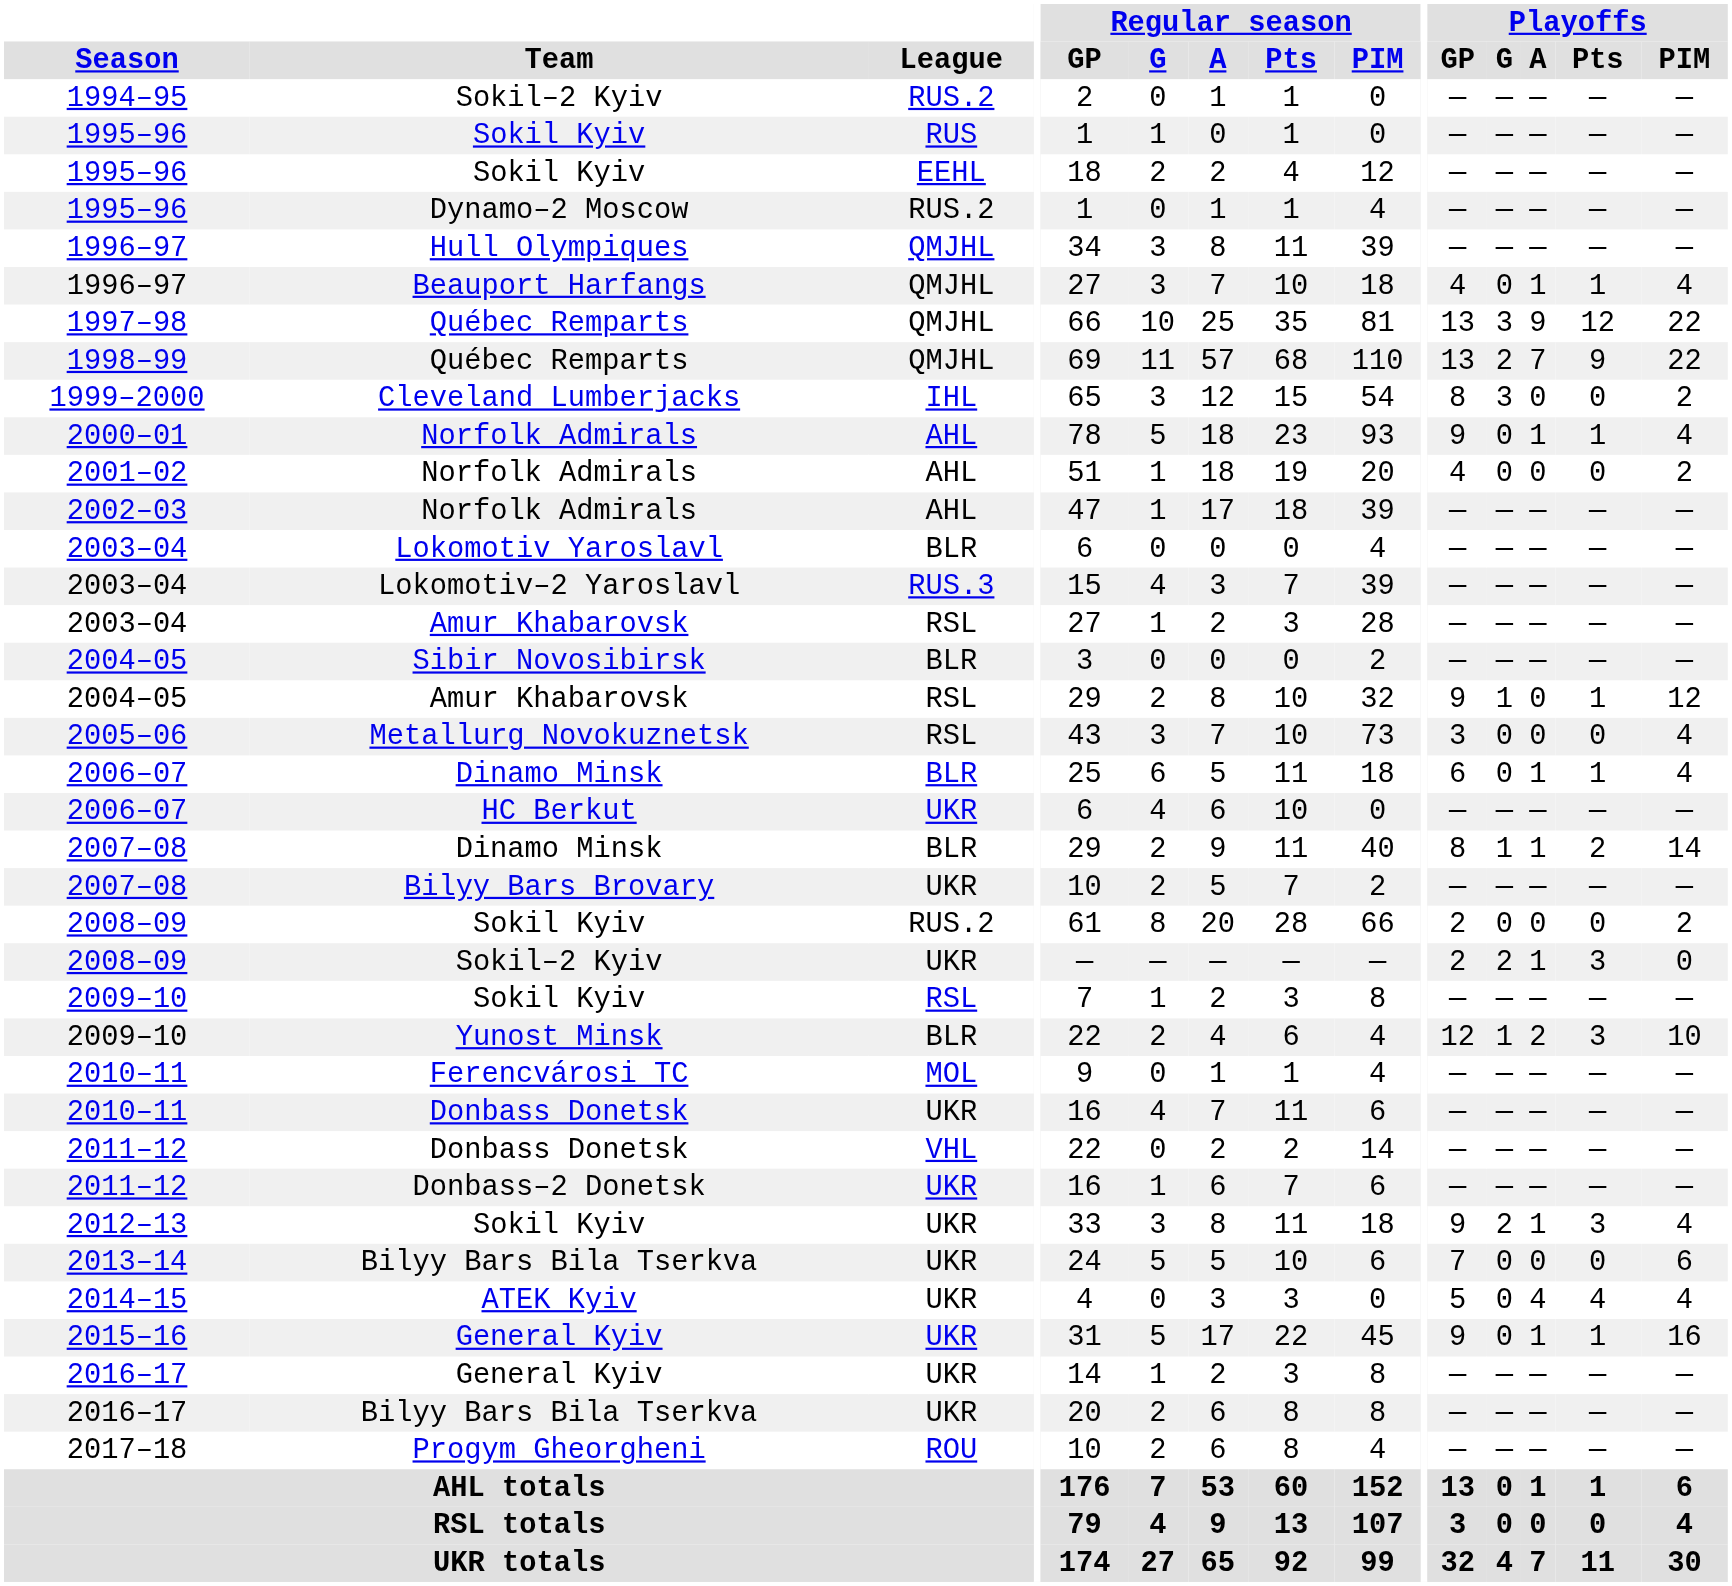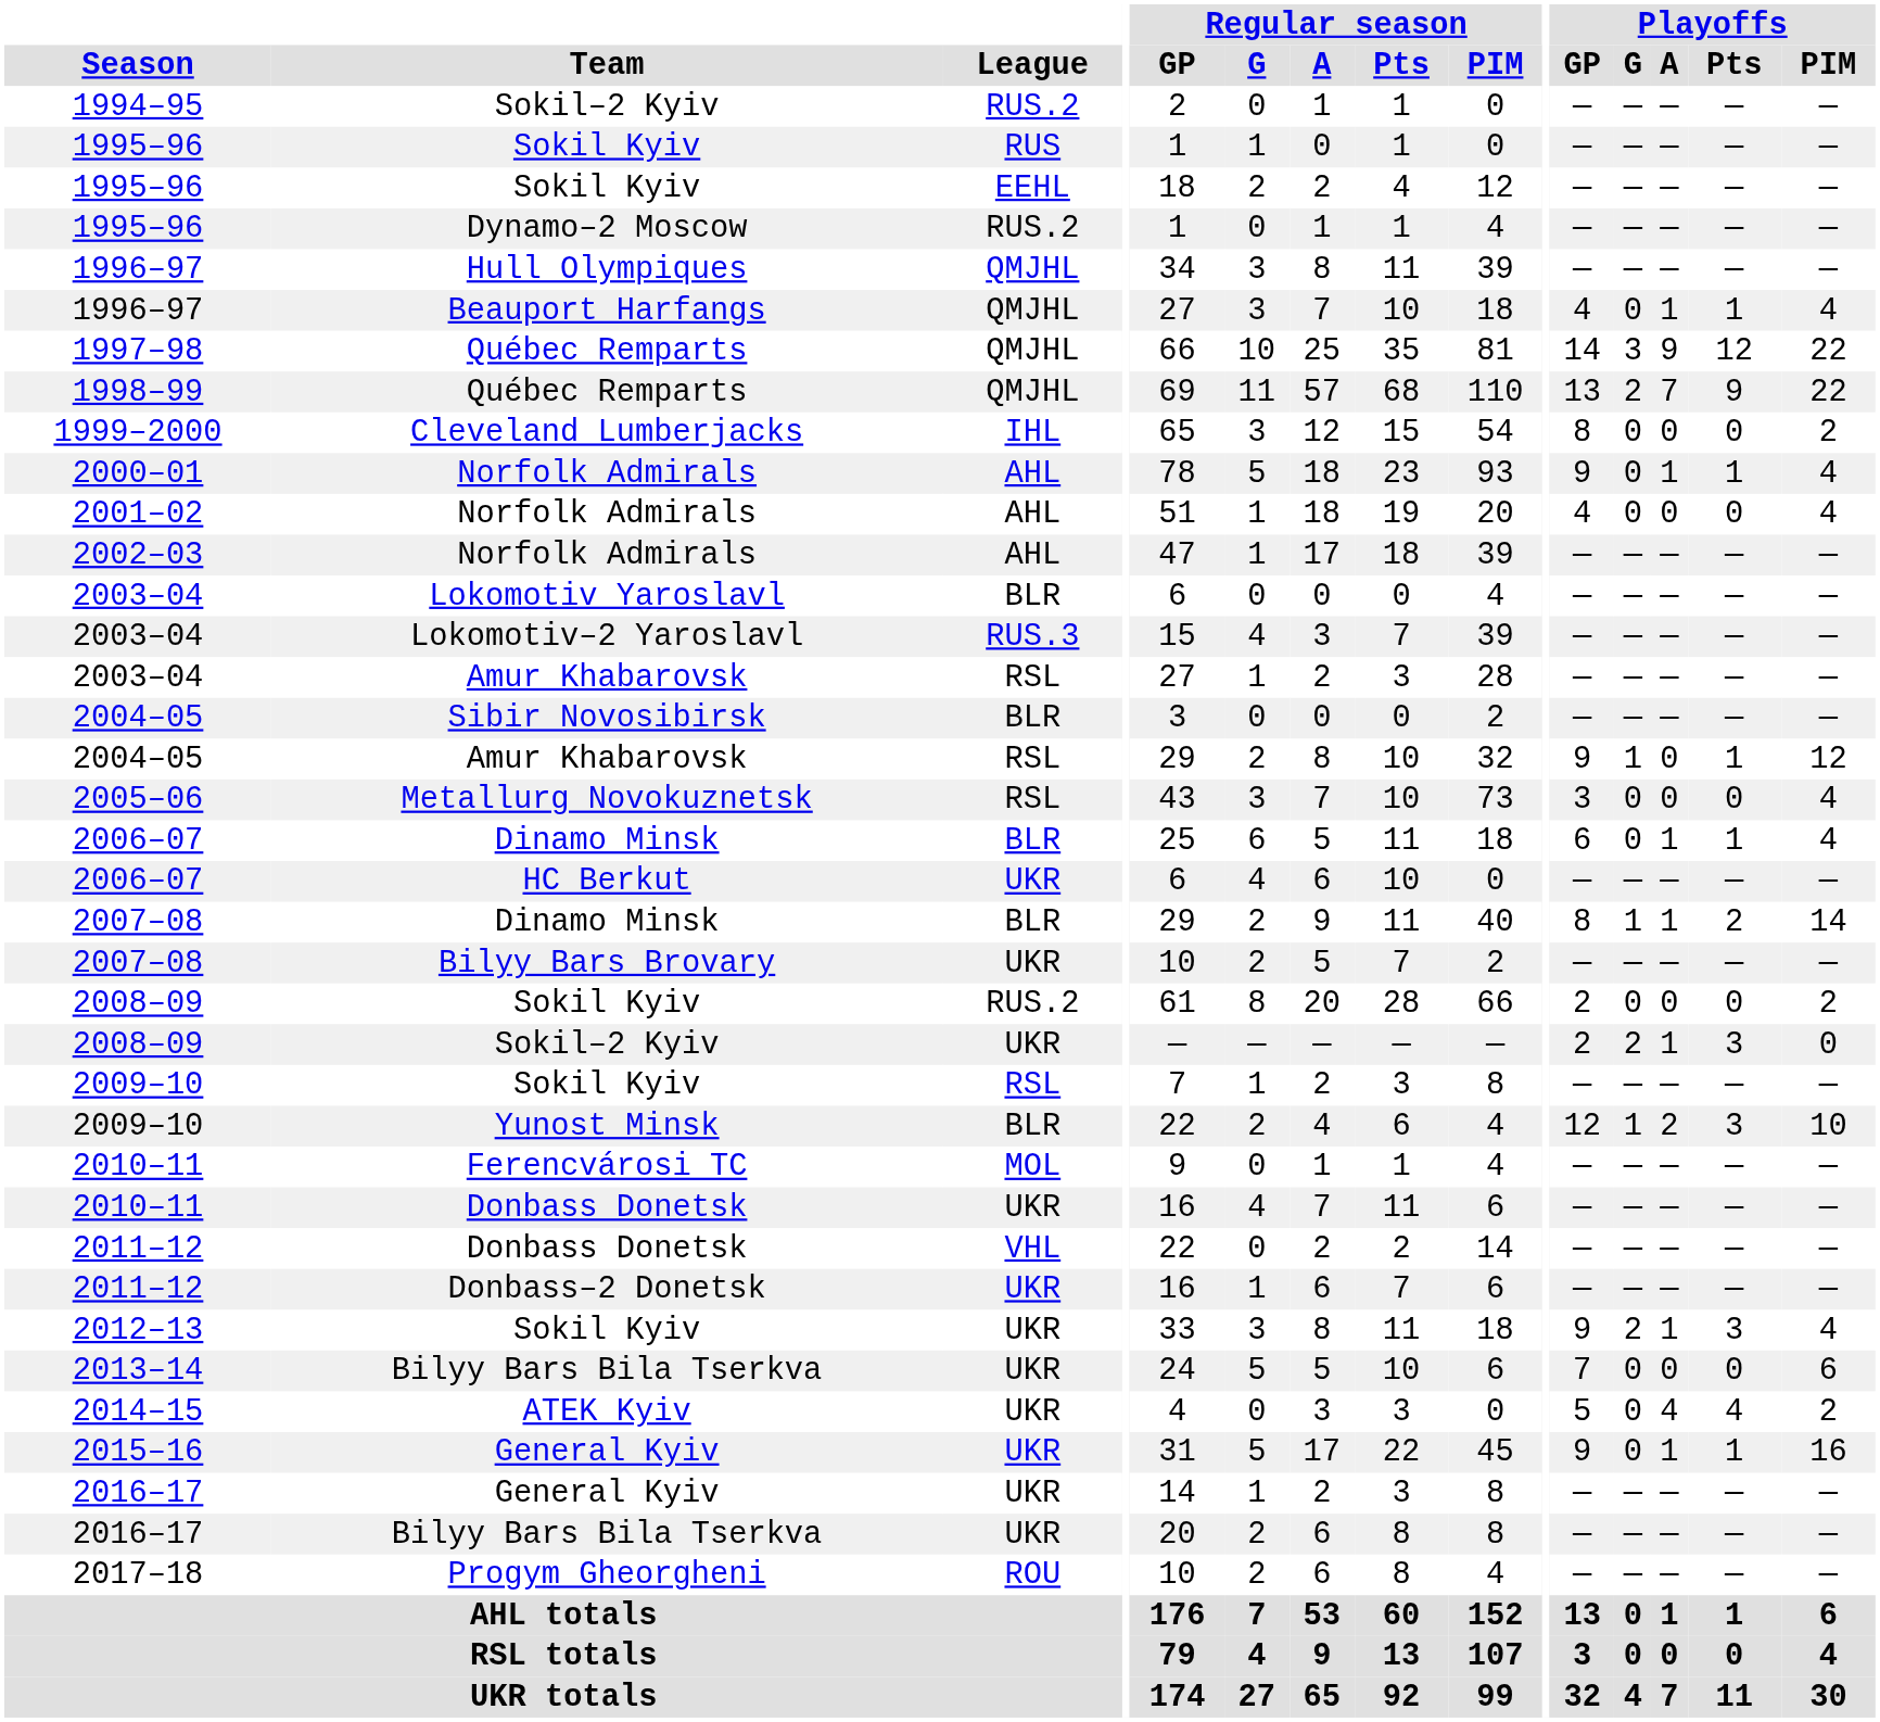 <table border="0" cellpadding="1" cellspacing="0" style="text-align:center; width:60em">
 <tr bgcolor="#e0e0e0">
 <th colspan="3" bgcolor="#ffffff"></th>
 <th rowspan="99" bgcolor="#ffffff"></th>
 <th colspan="5"><a href='#'>Regular season</a></th>
 <th rowspan="99" bgcolor="#ffffff"></th>
 <th colspan="5"><a href='#'>Playoffs</a></th>
 </tr>
 <tr bgcolor="#e0e0e0">
 <th><a href='#'>Season</a></th>
 <th>Team</th>
 <th>League</th>
 <th>GP</th>
 <th><a href='#'>G</a></th>
 <th><a href='#'>A</a></th>
 <th><a href='#'>Pts</a></th>
 <th><a href='#'>PIM</a></th>
 <th>GP</th>
 <th>G</th>
 <th>A</th>
 <th>Pts</th>
 <th>PIM</th>
 </tr>
 <tr>
 <td><a href='#'>1994–95</a></td>
 <td>Sokil–2 Kyiv</td>
 <td><a href='#'>RUS.2</a></td>
 <td>2</td>
 <td>0</td>
 <td>1</td>
 <td>1</td>
 <td>0</td>
 <td>—</td>
 <td>—</td>
 <td>—</td>
 <td>—</td>
 <td>—</td>
 </tr>
 <tr bgcolor="#f0f0f0">
 <td><a href='#'>1995–96</a></td>
 <td><a href='#'>Sokil Kyiv</a></td>
 <td><a href='#'>RUS</a></td>
 <td>1</td>
 <td>1</td>
 <td>0</td>
 <td>1</td>
 <td>0</td>
 <td>—</td>
 <td>—</td>
 <td>—</td>
 <td>—</td>
 <td>—</td>
 </tr>
 <tr>
 <td><a href='#'>1995–96</a></td>
 <td>Sokil Kyiv</td>
 <td><a href='#'>EEHL</a></td>
 <td>18</td>
 <td>2</td>
 <td>2</td>
 <td>4</td>
 <td>12</td>
 <td>—</td>
 <td>—</td>
 <td>—</td>
 <td>—</td>
 <td>—</td>
 </tr>
 <tr bgcolor="#f0f0f0">
 <td><a href='#'>1995–96</a></td>
 <td>Dynamo–2 Moscow</td>
 <td>RUS.2</td>
 <td>1</td>
 <td>0</td>
 <td>1</td>
 <td>1</td>
 <td>4</td>
 <td>—</td>
 <td>—</td>
 <td>—</td>
 <td>—</td>
 <td>—</td>
 </tr>
 <tr>
 <td><a href='#'>1996–97</a></td>
 <td><a href='#'>Hull Olympiques</a></td>
 <td><a href='#'>QMJHL</a></td>
 <td>34</td>
 <td>3</td>
 <td>8</td>
 <td>11</td>
 <td>39</td>
 <td>—</td>
 <td>—</td>
 <td>—</td>
 <td>—</td>
 <td>—</td>
 </tr>
 <tr bgcolor="#f0f0f0">
 <td>1996–97</td>
 <td><a href='#'>Beauport Harfangs</a></td>
 <td>QMJHL</td>
 <td>27</td>
 <td>3</td>
 <td>7</td>
 <td>10</td>
 <td>18</td>
 <td>4</td>
 <td>0</td>
 <td>1</td>
 <td>1</td>
 <td>4</td>
 </tr>
 <tr>
 <td><a href='#'>1997–98</a></td>
 <td><a href='#'>Québec Remparts</a></td>
 <td>QMJHL</td>
 <td>66</td>
 <td>10</td>
 <td>25</td>
 <td>35</td>
 <td>81</td>
-<td>13</td>
+<td>14</td>
 <td>3</td>
 <td>9</td>
 <td>12</td>
 <td>22</td>
 </tr>
 <tr bgcolor="#f0f0f0">
 <td><a href='#'>1998–99</a></td>
 <td>Québec Remparts</td>
 <td>QMJHL</td>
 <td>69</td>
 <td>11</td>
 <td>57</td>
 <td>68</td>
 <td>110</td>
 <td>13</td>
 <td>2</td>
 <td>7</td>
 <td>9</td>
 <td>22</td>
 </tr>
 <tr>
 <td><a href='#'>1999–2000</a></td>
 <td><a href='#'>Cleveland Lumberjacks</a></td>
 <td><a href='#'>IHL</a></td>
 <td>65</td>
 <td>3</td>
 <td>12</td>
 <td>15</td>
 <td>54</td>
 <td>8</td>
-<td>3</td>
+<td>0</td>
 <td>0</td>
 <td>0</td>
 <td>2</td>
 </tr>
 <tr bgcolor="#f0f0f0">
 <td><a href='#'>2000–01</a></td>
 <td><a href='#'>Norfolk Admirals</a></td>
 <td><a href='#'>AHL</a></td>
 <td>78</td>
 <td>5</td>
 <td>18</td>
 <td>23</td>
 <td>93</td>
 <td>9</td>
 <td>0</td>
 <td>1</td>
 <td>1</td>
 <td>4</td>
 </tr>
 <tr>
 <td><a href='#'>2001–02</a></td>
 <td>Norfolk Admirals</td>
 <td>AHL</td>
 <td>51</td>
 <td>1</td>
 <td>18</td>
 <td>19</td>
 <td>20</td>
 <td>4</td>
 <td>0</td>
 <td>0</td>
 <td>0</td>
-<td>2</td>
+<td>4</td>
 </tr>
 <tr bgcolor="#f0f0f0">
 <td><a href='#'>2002–03</a></td>
 <td>Norfolk Admirals</td>
 <td>AHL</td>
 <td>47</td>
 <td>1</td>
 <td>17</td>
 <td>18</td>
 <td>39</td>
 <td>—</td>
 <td>—</td>
 <td>—</td>
 <td>—</td>
 <td>—</td>
 </tr>
 <tr>
 <td><a href='#'>2003–04</a></td>
 <td><a href='#'>Lokomotiv Yaroslavl</a></td>
 <td>BLR</td>
 <td>6</td>
 <td>0</td>
 <td>0</td>
 <td>0</td>
 <td>4</td>
 <td>—</td>
 <td>—</td>
 <td>—</td>
 <td>—</td>
 <td>—</td>
 </tr>
 <tr bgcolor="#f0f0f0">
 <td>2003–04</td>
 <td>Lokomotiv–2 Yaroslavl</td>
 <td><a href='#'>RUS.3</a></td>
 <td>15</td>
 <td>4</td>
 <td>3</td>
 <td>7</td>
 <td>39</td>
 <td>—</td>
 <td>—</td>
 <td>—</td>
 <td>—</td>
 <td>—</td>
 </tr>
 <tr>
 <td>2003–04</td>
 <td><a href='#'>Amur Khabarovsk</a></td>
 <td>RSL</td>
 <td>27</td>
 <td>1</td>
 <td>2</td>
 <td>3</td>
 <td>28</td>
 <td>—</td>
 <td>—</td>
 <td>—</td>
 <td>—</td>
 <td>—</td>
 </tr>
 <tr bgcolor="#f0f0f0">
 <td><a href='#'>2004–05</a></td>
 <td><a href='#'>Sibir Novosibirsk</a></td>
 <td>BLR</td>
 <td>3</td>
 <td>0</td>
 <td>0</td>
 <td>0</td>
 <td>2</td>
 <td>—</td>
 <td>—</td>
 <td>—</td>
 <td>—</td>
 <td>—</td>
 </tr>
 <tr>
 <td>2004–05</td>
 <td>Amur Khabarovsk</td>
 <td>RSL</td>
 <td>29</td>
 <td>2</td>
 <td>8</td>
 <td>10</td>
 <td>32</td>
 <td>9</td>
 <td>1</td>
 <td>0</td>
 <td>1</td>
 <td>12</td>
 </tr>
 <tr bgcolor="#f0f0f0">
 <td><a href='#'>2005–06</a></td>
 <td><a href='#'>Metallurg Novokuznetsk</a></td>
 <td>RSL</td>
 <td>43</td>
 <td>3</td>
 <td>7</td>
 <td>10</td>
 <td>73</td>
 <td>3</td>
 <td>0</td>
 <td>0</td>
 <td>0</td>
 <td>4</td>
 </tr>
 <tr>
 <td><a href='#'>2006–07</a></td>
 <td><a href='#'>Dinamo Minsk</a></td>
 <td><a href='#'>BLR</a></td>
 <td>25</td>
 <td>6</td>
 <td>5</td>
 <td>11</td>
 <td>18</td>
 <td>6</td>
 <td>0</td>
 <td>1</td>
 <td>1</td>
 <td>4</td>
 </tr>
 <tr bgcolor="#f0f0f0">
 <td><a href='#'>2006–07</a></td>
 <td><a href='#'>HC Berkut</a></td>
 <td><a href='#'>UKR</a></td>
 <td>6</td>
 <td>4</td>
 <td>6</td>
 <td>10</td>
 <td>0</td>
 <td>—</td>
 <td>—</td>
 <td>—</td>
 <td>—</td>
 <td>—</td>
 </tr>
 <tr>
 <td><a href='#'>2007–08</a></td>
 <td>Dinamo Minsk</td>
 <td>BLR</td>
 <td>29</td>
 <td>2</td>
 <td>9</td>
 <td>11</td>
 <td>40</td>
 <td>8</td>
 <td>1</td>
 <td>1</td>
 <td>2</td>
 <td>14</td>
 </tr>
 <tr bgcolor="#f0f0f0">
 <td><a href='#'>2007–08</a></td>
 <td><a href='#'>Bilyy Bars Brovary</a></td>
 <td>UKR</td>
 <td>10</td>
 <td>2</td>
 <td>5</td>
 <td>7</td>
 <td>2</td>
 <td>—</td>
 <td>—</td>
 <td>—</td>
 <td>—</td>
 <td>—</td>
 </tr>
 <tr>
 <td><a href='#'>2008–09</a></td>
 <td>Sokil Kyiv</td>
 <td>RUS.2</td>
 <td>61</td>
 <td>8</td>
 <td>20</td>
 <td>28</td>
 <td>66</td>
 <td>2</td>
 <td>0</td>
 <td>0</td>
 <td>0</td>
 <td>2</td>
 </tr>
 <tr bgcolor="#f0f0f0">
 <td><a href='#'>2008–09</a></td>
 <td>Sokil–2 Kyiv</td>
 <td>UKR</td>
 <td>—</td>
 <td>—</td>
 <td>—</td>
 <td>—</td>
 <td>—</td>
 <td>2</td>
 <td>2</td>
 <td>1</td>
 <td>3</td>
 <td>0</td>
 </tr>
 <tr>
 <td><a href='#'>2009–10</a></td>
 <td>Sokil Kyiv</td>
 <td><a href='#'>RSL</a></td>
 <td>7</td>
 <td>1</td>
 <td>2</td>
 <td>3</td>
 <td>8</td>
 <td>—</td>
 <td>—</td>
 <td>—</td>
 <td>—</td>
 <td>—</td>
 </tr>
 <tr bgcolor="#f0f0f0">
 <td>2009–10</td>
 <td><a href='#'>Yunost Minsk</a></td>
 <td>BLR</td>
 <td>22</td>
 <td>2</td>
 <td>4</td>
 <td>6</td>
 <td>4</td>
 <td>12</td>
 <td>1</td>
 <td>2</td>
 <td>3</td>
 <td>10</td>
 </tr>
 <tr>
 <td><a href='#'>2010–11</a></td>
 <td><a href='#'>Ferencvárosi TC</a></td>
 <td><a href='#'>MOL</a></td>
 <td>9</td>
 <td>0</td>
 <td>1</td>
 <td>1</td>
 <td>4</td>
 <td>—</td>
 <td>—</td>
 <td>—</td>
 <td>—</td>
 <td>—</td>
 </tr>
 <tr bgcolor="#f0f0f0">
 <td><a href='#'>2010–11</a></td>
 <td><a href='#'>Donbass Donetsk</a></td>
 <td>UKR</td>
 <td>16</td>
 <td>4</td>
 <td>7</td>
 <td>11</td>
 <td>6</td>
 <td>—</td>
 <td>—</td>
 <td>—</td>
 <td>—</td>
 <td>—</td>
 </tr>
 <tr>
 <td><a href='#'>2011–12</a></td>
 <td>Donbass Donetsk</td>
 <td><a href='#'>VHL</a></td>
 <td>22</td>
 <td>0</td>
 <td>2</td>
 <td>2</td>
 <td>14</td>
 <td>—</td>
 <td>—</td>
 <td>—</td>
 <td>—</td>
 <td>—</td>
 </tr>
 <tr bgcolor="#f0f0f0">
 <td><a href='#'>2011–12</a></td>
 <td>Donbass–2 Donetsk</td>
 <td><a href='#'>UKR</a></td>
 <td>16</td>
 <td>1</td>
 <td>6</td>
 <td>7</td>
 <td>6</td>
 <td>—</td>
 <td>—</td>
 <td>—</td>
 <td>—</td>
 <td>—</td>
 </tr>
 <tr>
 <td><a href='#'>2012–13</a></td>
 <td>Sokil Kyiv</td>
 <td>UKR</td>
 <td>33</td>
 <td>3</td>
 <td>8</td>
 <td>11</td>
 <td>18</td>
 <td>9</td>
 <td>2</td>
 <td>1</td>
 <td>3</td>
 <td>4</td>
 </tr>
 <tr bgcolor="#f0f0f0">
 <td><a href='#'>2013–14</a></td>
 <td>Bilyy Bars Bila Tserkva</td>
 <td>UKR</td>
 <td>24</td>
 <td>5</td>
 <td>5</td>
 <td>10</td>
 <td>6</td>
 <td>7</td>
 <td>0</td>
 <td>0</td>
 <td>0</td>
 <td>6</td>
 </tr>
 <tr>
 <td><a href='#'>2014–15</a></td>
 <td><a href='#'>ATEK Kyiv</a></td>
 <td>UKR</td>
 <td>4</td>
 <td>0</td>
 <td>3</td>
 <td>3</td>
 <td>0</td>
 <td>5</td>
 <td>0</td>
 <td>4</td>
 <td>4</td>
-<td>4</td>
+<td>2</td>
 </tr>
 <tr bgcolor="#f0f0f0">
 <td><a href='#'>2015–16</a></td>
 <td><a href='#'>General Kyiv</a></td>
 <td><a href='#'>UKR</a></td>
 <td>31</td>
 <td>5</td>
 <td>17</td>
 <td>22</td>
 <td>45</td>
 <td>9</td>
 <td>0</td>
 <td>1</td>
 <td>1</td>
 <td>16</td>
 </tr>
 <tr>
 <td><a href='#'>2016–17</a></td>
 <td>General Kyiv</td>
 <td>UKR</td>
 <td>14</td>
 <td>1</td>
 <td>2</td>
 <td>3</td>
 <td>8</td>
 <td>—</td>
 <td>—</td>
 <td>—</td>
 <td>—</td>
 <td>—</td>
 </tr>
 <tr bgcolor="#f0f0f0">
 <td>2016–17</td>
 <td>Bilyy Bars Bila Tserkva</td>
 <td>UKR</td>
 <td>20</td>
 <td>2</td>
 <td>6</td>
 <td>8</td>
 <td>8</td>
 <td>—</td>
 <td>—</td>
 <td>—</td>
 <td>—</td>
 <td>—</td>
 </tr>
 <tr>
 <td>2017–18</td>
 <td><a href='#'>Progym Gheorgheni</a></td>
 <td><a href='#'>ROU</a></td>
 <td>10</td>
 <td>2</td>
 <td>6</td>
 <td>8</td>
 <td>4</td>
 <td>—</td>
 <td>—</td>
 <td>—</td>
 <td>—</td>
 <td>—</td>
 </tr>
 <tr bgcolor="#e0e0e0">
 <th colspan="3">AHL totals</th>
 <th>176</th>
 <th>7</th>
 <th>53</th>
 <th>60</th>
 <th>152</th>
 <th>13</th>
 <th>0</th>
 <th>1</th>
 <th>1</th>
 <th>6</th>
 </tr>
 <tr bgcolor="#e0e0e0">
 <th colspan="3">RSL totals</th>
 <th>79</th>
 <th>4</th>
 <th>9</th>
 <th>13</th>
 <th>107</th>
 <th>3</th>
 <th>0</th>
 <th>0</th>
 <th>0</th>
 <th>4</th>
 </tr>
 <tr bgcolor="#e0e0e0">
 <th colspan="3">UKR totals</th>
 <th>174</th>
 <th>27</th>
 <th>65</th>
 <th>92</th>
 <th>99</th>
 <th>32</th>
 <th>4</th>
 <th>7</th>
 <th>11</th>
 <th>30</th>
 </tr>
 </table>
